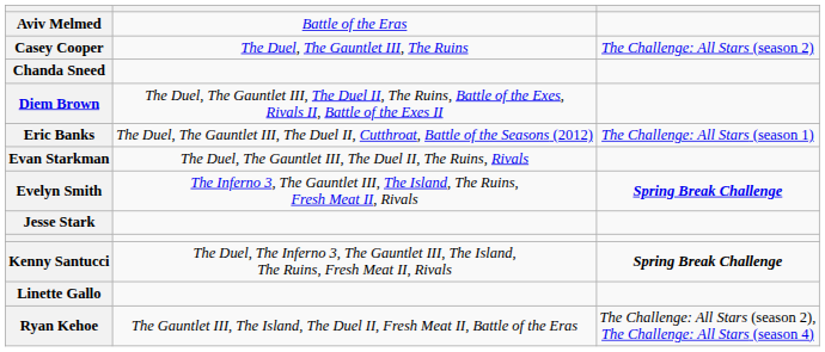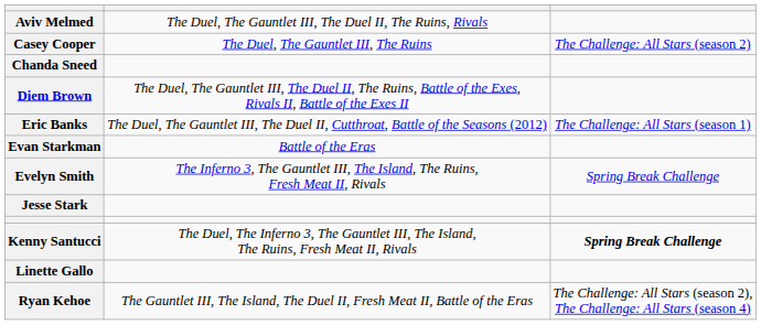 <table class="wikitable sortable" style="text-align: center">
 <tr>
 <th scope="col"></th>
 <th scope="col"></th>
 <th scope="col"></th>
 </tr>
 <tr>
 <th scope="row">Aviv Melmed</th>
-<td><em><a href='#'>Battle of the Eras</a></em></td>
+<td><em>The Duel</em>, <em>The Gauntlet III</em>, <em>The Duel II</em>, <em>The Ruins</em>, <em><a href='#'>Rivals</a></em></td>
 <td></td>
 </tr>
 <tr>
 <th scope="row">Casey Cooper</th>
 <td><em><a href='#'>The Duel</a></em>, <em><a href='#'>The Gauntlet III</a></em>, <em><a href='#'>The Ruins</a></em></td>
 <td><a href='#'><em>The Challenge: All Stars</em> (season 2)</a></td>
 </tr>
 <tr>
 <th scope="row">Chanda Sneed</th>
 <td></td>
 <td></td>
 </tr>
 <tr>
 <th scope="row"><a href='#'>Diem Brown</a></th>
 <td><em>The Duel</em>, <em>The Gauntlet III</em>, <em><a href='#'>The Duel II</a></em>, <em>The Ruins</em>, <em><a href='#'>Battle of the Exes</a></em>,<br> <em><a href='#'>Rivals II</a></em>, <em><a href='#'>Battle of the Exes II</a></em></td>
 <td></td>
 </tr>
 <tr>
 <th scope="row">Eric Banks</th>
 <td><em>The Duel</em>, <em>The Gauntlet III</em>, <em>The Duel II</em>, <em><a href='#'>Cutthroat</a></em>, <a href='#'><em>Battle of the Seasons</em> (2012)</a></td>
 <td><a href='#'><em>The Challenge: All Stars</em> (season 1)</a></td>
 </tr>
 <tr>
 <th scope="row">Evan Starkman</th>
-<td><em>The Duel</em>, <em>The Gauntlet III</em>, <em>The Duel II</em>, <em>The Ruins</em>, <em><a href='#'>Rivals</a></em></td>
+<td><em><a href='#'>Battle of the Eras</a></em></td>
 <td></td>
 </tr>
 <tr>
 <th scope="row">Evelyn Smith</th>
 <td><em><a href='#'>The Inferno 3</a></em>, <em>The Gauntlet III</em>, <em><a href='#'>The Island</a></em>, <em>The Ruins</em>,<br><em><a href='#'>Fresh Meat II</a></em>, <em>Rivals</em></td>
-<td><strong><em><a href='#'>Spring Break Challenge</a></em></strong></td>
+<td><em><a href='#'>Spring Break Challenge</a></em></td>
 </tr>
 <tr>
 <th scope="row">Jesse Stark</th>
 <td></td>
 <td></td>
 </tr>
 <tr>
 <th scope="row"></th>
 <td></td>
 <td></td>
 </tr>
 <tr>
 <th scope="row">Kenny Santucci</th>
 <td><em>The Duel</em>, <em>The Inferno 3</em>, <em>The Gauntlet III</em>, <em>The Island</em>,<br><em>The Ruins</em>, <em>Fresh Meat II</em>, <em>Rivals</em></td>
 <td><strong><em>Spring Break Challenge</em></strong></td>
 </tr>
 <tr>
 <th scope="row">Linette Gallo</th>
 <td></td>
 <td></td>
 </tr>
 <tr>
 <th scope="row">Ryan Kehoe</th>
 <td><em>The Gauntlet III</em>, <em>The Island</em>, <em>The Duel II</em>, <em>Fresh Meat II</em>, <em>Battle of the Eras</em></td>
 <td><em>The Challenge: All Stars</em> (season 2),<br><a href='#'><em>The Challenge: All Stars</em> (season 4)</a></td>
 </tr>
 </table>
